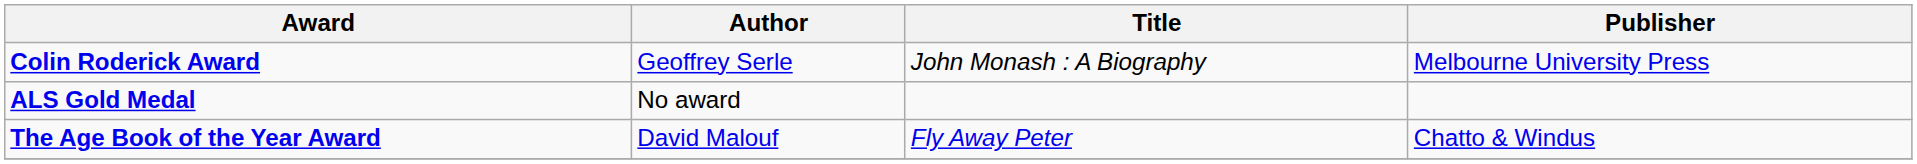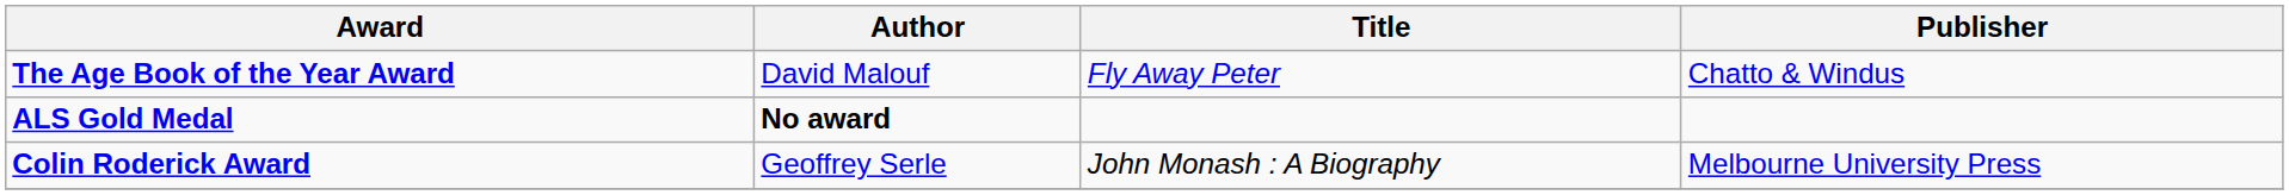 <table class="wikitable" width=100%>
 <tr>
 <th>Award</th>
 <th>Author</th>
 <th>Title</th>
 <th>Publisher</th>
 </tr>
 <tr>
+<td><strong><a href='#'>The Age Book of the Year Award</a></strong></td>
+<td><a href='#'>David Malouf</a></td>
+<td><em><a href='#'>Fly Away Peter</a></em></td>
+<td><a href='#'>Chatto & Windus</a></td>
+</tr>
+<tr>
+<td><strong><a href='#'>ALS Gold Medal</a></strong></td>
+<td><strong>No award</strong></td>
+<td></td>
+<td></td>
+</tr>
+<tr>
 <td><strong><a href='#'>Colin Roderick Award</a></strong></td>
 <td><a href='#'>Geoffrey Serle</a></td>
 <td><em>John Monash : A Biography</em></td>
 <td><a href='#'>Melbourne University Press</a></td>
 </tr>
 <tr>
-<td><strong><a href='#'>ALS Gold Medal</a></strong></td>
-<td>No award</td>
-<td></td>
-<td></td>
-</tr>
-<tr>
-<td><strong><a href='#'>The Age Book of the Year Award</a></strong></td>
-<td><a href='#'>David Malouf</a></td>
-<td><em><a href='#'>Fly Away Peter</a></em></td>
-<td><a href='#'>Chatto & Windus</a></td>
-</tr>
-<tr>
 </tr>
 </table>
